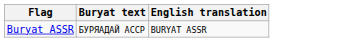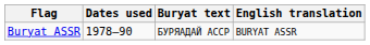 <table class="wikitable sortable noresize">
 <tr>
 <th>Flag</th>
+<th>Dates used</th>
 <th>Buryat text</th>
 <th>English translation</th>
 </tr>
 <tr>
 <td> <a href='#'>Buryat ASSR</a></td>
+<td>1978–90</td>
 <td><small>БУРЯАДАЙ ACCP</small></td>
 <td><small>BURYAT ASSR</small></td>
 </tr>
 </table>
